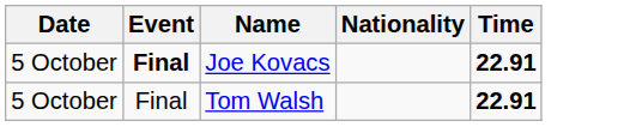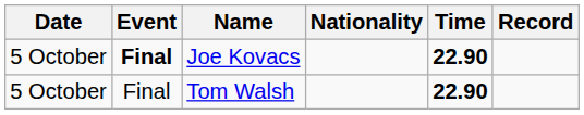 <table class=wikitable style=text-align:center>
 <tr>
 <th>Date</th>
 <th>Event</th>
 <th>Name</th>
 <th>Nationality</th>
 <th>Time</th>
+<th>Record</th>
 </tr>
 <tr>
 <td>5 October</td>
 <td><strong>Final</strong></td>
 <td align=left><a href='#'>Joe Kovacs</a></td>
 <td align=left></td>
-<td><strong>22.91</strong></td>
+<td><strong>22.90</strong></td>
+<td></td>
 </tr>
 <tr>
 <td>5 October</td>
 <td>Final</td>
 <td align=left><a href='#'>Tom Walsh</a></td>
 <td align=left></td>
-<td><strong>22.91</strong></td>
+<td><strong>22.90</strong></td>
+<td></td>
 </tr>
 </table>
